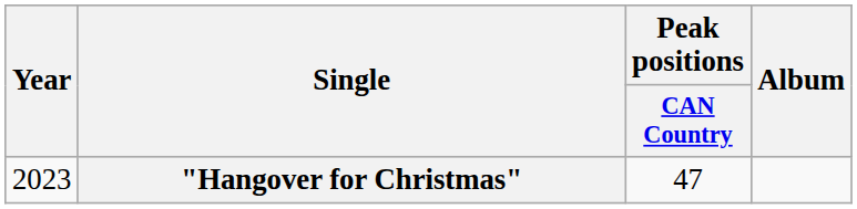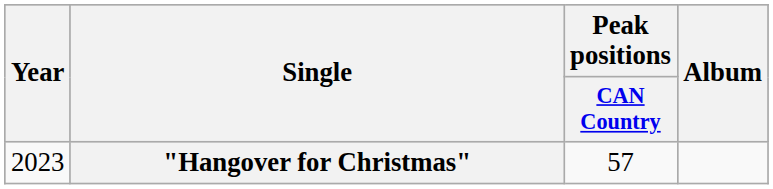 <table class="wikitable plainrowheaders" style="text-align:center;">
 <tr>
 <th rowspan="2">Year</th>
 <th rowspan="2" style="width:18em;">Single</th>
 <th>Peak positions</th>
 <th rowspan="2">Album</th>
 </tr>
 <tr style="font-size:smaller;">
 <th width="4em;"><a href='#'>CAN Country</a><br></th>
 </tr>
 <tr>
 <td>2023</td>
 <th scope="row">"Hangover for Christmas"</th>
-<td>47</td>
+<td>57</td>
 <td></td>
 </tr>
 </table>
